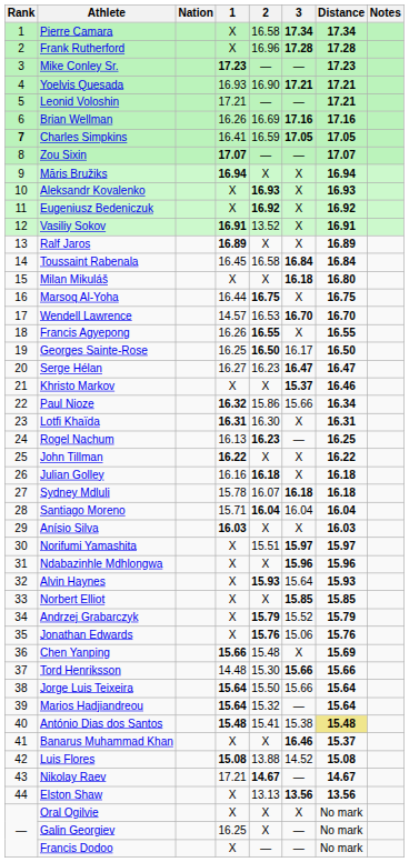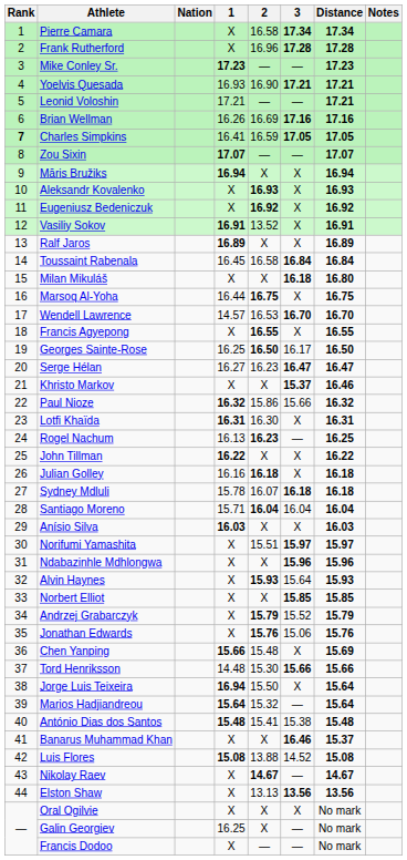 <table class="wikitable sortable" style="text-align:center;">
 <tr>
 <th>Rank</th>
 <th>Athlete</th>
 <th>Nation</th>
 <th>1</th>
 <th>2</th>
 <th>3</th>
 <th>Distance</th>
 <th>Notes</th>
 </tr>
 <tr bgcolor=#bbf3bb>
 <td>1</td>
 <td align=left><a href='#'>Pierre Camara</a></td>
 <td align=left></td>
 <td data-sort-value=1.00>X</td>
 <td>16.58</td>
 <td><strong>17.34</strong></td>
 <td><strong>17.34</strong></td>
 <td></td>
 </tr>
 <tr style="background:#bbf3bb;">
 <td>2</td>
 <td align=left><a href='#'>Frank Rutherford</a></td>
 <td align=left></td>
 <td data-sort-value=1.00>X</td>
 <td>16.96</td>
 <td><strong>17.28</strong></td>
 <td><strong>17.28</strong></td>
 <td></td>
 </tr>
 <tr style="background:#bbf3bb;">
 <td>3</td>
 <td align=left><a href='#'>Mike Conley Sr.</a></td>
 <td align=left></td>
 <td><strong>17.23</strong></td>
 <td data-sort-value=1.00>—</td>
 <td data-sort-value=1.00>—</td>
 <td><strong>17.23</strong></td>
 <td></td>
 </tr>
 <tr style="background:#bbf3bb;">
 <td>4</td>
 <td align=left><a href='#'>Yoelvis Quesada</a></td>
 <td align=left></td>
 <td>16.93</td>
 <td>16.90</td>
 <td><strong>17.21</strong></td>
 <td><strong>17.21</strong></td>
 <td></td>
 </tr>
 <tr style="background:#bbf3bb;">
 <td>5</td>
 <td align=left><a href='#'>Leonid Voloshin</a></td>
 <td align=left></td>
 <td>17.21</td>
 <td data-sort-value=1.00>—</td>
 <td data-sort-value=1.00>—</td>
 <td><strong>17.21</strong></td>
 <td></td>
 </tr>
 <tr bgcolor=#bbf3bb>
 <td>6</td>
 <td align=left><a href='#'>Brian Wellman</a></td>
 <td align=left></td>
 <td>16.26</td>
 <td>16.69</td>
 <td><strong>17.16</strong></td>
 <td><strong>17.16</strong></td>
 <td></td>
 </tr>
 <tr style="background:#bbf3bb;">
 <td><strong>7</strong></td>
 <td align=left><a href='#'>Charles Simpkins</a></td>
 <td align=left></td>
 <td>16.41</td>
 <td>16.59</td>
 <td><strong>17.05</strong></td>
 <td><strong>17.05</strong></td>
 <td></td>
 </tr>
 <tr bgcolor=#bbf3bb>
 <td>8</td>
 <td align=left><a href='#'>Zou Sixin</a></td>
 <td align=left></td>
 <td><strong>17.07</strong></td>
 <td data-sort-value=1.00>—</td>
 <td data-sort-value=1.00>—</td>
 <td><strong>17.07</strong></td>
 <td></td>
 </tr>
 <tr bgcolor=#ccf9cc>
 <td>9</td>
 <td align=left><a href='#'>Māris Bružiks</a></td>
 <td align=left></td>
 <td><strong>16.94</strong></td>
 <td data-sort-value=1.00>X</td>
 <td data-sort-value=1.00>X</td>
 <td><strong>16.94</strong></td>
 <td></td>
 </tr>
 <tr bgcolor=#ccf9cc>
 <td>10</td>
 <td align=left><a href='#'>Aleksandr Kovalenko</a></td>
 <td align=left></td>
 <td data-sort-value=1.00>X</td>
 <td><strong>16.93</strong></td>
 <td data-sort-value=1.00>X</td>
 <td><strong>16.93</strong></td>
 <td></td>
 </tr>
 <tr bgcolor=#ccf9cc>
 <td>11</td>
 <td align=left><a href='#'>Eugeniusz Bedeniczuk</a></td>
 <td align=left></td>
 <td data-sort-value=1.00>X</td>
 <td><strong>16.92</strong></td>
 <td data-sort-value=1.00>X</td>
 <td><strong>16.92</strong></td>
 <td></td>
 </tr>
 <tr bgcolor=#ccf9cc>
 <td>12</td>
 <td align=left><a href='#'>Vasiliy Sokov</a></td>
 <td align=left></td>
 <td><strong>16.91</strong></td>
 <td>13.52</td>
 <td data-sort-value=1.00>X</td>
 <td><strong>16.91</strong></td>
 <td></td>
 </tr>
 <tr>
 <td>13</td>
 <td align=left><a href='#'>Ralf Jaros</a></td>
 <td align=left></td>
 <td><strong>16.89</strong></td>
 <td data-sort-value=1.00>X</td>
 <td data-sort-value=1.00>X</td>
 <td><strong>16.89</strong></td>
 <td></td>
 </tr>
 <tr>
 <td>14</td>
 <td align=left><a href='#'>Toussaint Rabenala</a></td>
 <td align=left></td>
 <td>16.45</td>
 <td>16.58</td>
 <td><strong>16.84</strong></td>
 <td><strong>16.84</strong></td>
 <td></td>
 </tr>
 <tr>
 <td>15</td>
 <td align=left><a href='#'>Milan Mikuláš</a></td>
 <td align=left></td>
 <td data-sort-value=1.00>X</td>
 <td data-sort-value=1.00>X</td>
 <td><strong>16.18</strong></td>
 <td><strong>16.80</strong></td>
 <td></td>
 </tr>
 <tr>
 <td>16</td>
 <td align=left><a href='#'>Marsoq Al-Yoha</a></td>
 <td align=left></td>
 <td>16.44</td>
 <td><strong>16.75</strong></td>
 <td data-sort-value=1.00>X</td>
 <td><strong>16.75</strong></td>
 <td></td>
 </tr>
 <tr>
 <td>17</td>
 <td align=left><a href='#'>Wendell Lawrence</a></td>
 <td align=left></td>
 <td>14.57</td>
 <td>16.53</td>
 <td><strong>16.70</strong></td>
 <td><strong>16.70</strong></td>
 <td></td>
 </tr>
 <tr>
 <td>18</td>
 <td align=left><a href='#'>Francis Agyepong</a></td>
 <td align=left></td>
-<td>16.26</td>
+<td data-sort-value=1.00>X</td>
 <td><strong>16.55</strong></td>
 <td data-sort-value=1.00>X</td>
 <td><strong>16.55</strong></td>
 <td></td>
 </tr>
 <tr>
 <td>19</td>
 <td align=left><a href='#'>Georges Sainte-Rose</a></td>
 <td align=left></td>
 <td>16.25</td>
 <td><strong>16.50</strong></td>
 <td>16.17</td>
 <td><strong>16.50</strong></td>
 <td></td>
 </tr>
 <tr>
 <td>20</td>
 <td align=left><a href='#'>Serge Hélan</a></td>
 <td align=left></td>
 <td>16.27</td>
 <td>16.23</td>
 <td><strong>16.47</strong></td>
 <td><strong>16.47</strong></td>
 <td></td>
 </tr>
 <tr>
 <td>21</td>
 <td align=left><a href='#'>Khristo Markov</a></td>
 <td align=left></td>
 <td data-sort-value=1.00>X</td>
 <td data-sort-value=1.00>X</td>
 <td><strong>15.37</strong></td>
 <td><strong>16.46</strong></td>
 <td></td>
 </tr>
 <tr>
 <td>22</td>
 <td align=left><a href='#'>Paul Nioze</a></td>
 <td align=left></td>
 <td><strong>16.32</strong></td>
 <td>15.86</td>
 <td>15.66</td>
-<td><strong>16.34</strong></td>
+<td><strong>16.32</strong></td>
 <td></td>
 </tr>
 <tr>
 <td>23</td>
 <td align=left><a href='#'>Lotfi Khaïda</a></td>
 <td align=left></td>
 <td><strong>16.31</strong></td>
 <td>16.30</td>
 <td data-sort-value=1.00>X</td>
 <td><strong>16.31</strong></td>
 <td></td>
 </tr>
 <tr>
 <td>24</td>
 <td align=left><a href='#'>Rogel Nachum</a></td>
 <td align=left></td>
 <td>16.13</td>
 <td><strong>16.23</strong></td>
 <td data-sort-value=1.00>—</td>
 <td><strong>16.25</strong></td>
 <td></td>
 </tr>
 <tr>
 <td>25</td>
 <td align=left><a href='#'>John Tillman</a></td>
 <td align=left></td>
 <td><strong>16.22</strong></td>
 <td data-sort-value=1.00>X</td>
 <td data-sort-value=1.00>X</td>
 <td><strong>16.22</strong></td>
 <td></td>
 </tr>
 <tr>
 <td>26</td>
 <td align=left><a href='#'>Julian Golley</a></td>
 <td align=left></td>
 <td>16.16</td>
 <td><strong>16.18</strong></td>
 <td data-sort-value=1.00>X</td>
 <td><strong>16.18</strong></td>
 <td></td>
 </tr>
 <tr>
 <td>27</td>
 <td align=left><a href='#'>Sydney Mdluli</a></td>
 <td align=left></td>
 <td>15.78</td>
 <td>16.07</td>
 <td><strong>16.18</strong></td>
 <td><strong>16.18</strong></td>
 <td></td>
 </tr>
 <tr>
 <td>28</td>
 <td align=left><a href='#'>Santiago Moreno</a></td>
 <td align=left></td>
 <td>15.71</td>
 <td><strong>16.04</strong></td>
 <td>16.04</td>
 <td><strong>16.04</strong></td>
 <td></td>
 </tr>
 <tr>
 <td>29</td>
 <td align=left><a href='#'>Anísio Silva</a></td>
 <td align=left></td>
 <td><strong>16.03</strong></td>
 <td data-sort-value=1.00>X</td>
 <td data-sort-value=1.00>X</td>
 <td><strong>16.03</strong></td>
 <td></td>
 </tr>
 <tr>
 <td>30</td>
 <td align=left><a href='#'>Norifumi Yamashita</a></td>
 <td align=left></td>
 <td data-sort-value=1.00>X</td>
 <td>15.51</td>
 <td><strong>15.97</strong></td>
 <td><strong>15.97</strong></td>
 <td></td>
 </tr>
 <tr>
 <td>31</td>
 <td align=left><a href='#'>Ndabazinhle Mdhlongwa</a></td>
 <td align=left></td>
 <td data-sort-value=1.00>X</td>
 <td data-sort-value=1.00>X</td>
 <td><strong>15.96</strong></td>
 <td><strong>15.96</strong></td>
 <td></td>
 </tr>
 <tr>
 <td>32</td>
 <td align=left><a href='#'>Alvin Haynes</a></td>
 <td align=left></td>
 <td data-sort-value=1.00>X</td>
 <td><strong>15.93</strong></td>
 <td>15.64</td>
 <td><strong>15.93</strong></td>
 <td></td>
 </tr>
 <tr>
 <td>33</td>
 <td align=left><a href='#'>Norbert Elliot</a></td>
 <td align=left></td>
 <td data-sort-value=1.00>X</td>
 <td data-sort-value=1.00>X</td>
 <td><strong>15.85</strong></td>
 <td><strong>15.85</strong></td>
 <td></td>
 </tr>
 <tr>
 <td>34</td>
 <td align=left><a href='#'>Andrzej Grabarczyk</a></td>
 <td align=left></td>
 <td data-sort-value=1.00>X</td>
 <td><strong>15.79</strong></td>
 <td>15.52</td>
 <td><strong>15.79</strong></td>
 <td></td>
 </tr>
 <tr>
 <td>35</td>
 <td align=left><a href='#'>Jonathan Edwards</a></td>
 <td align=left></td>
 <td data-sort-value=1.00>X</td>
 <td><strong>15.76</strong></td>
 <td>15.06</td>
 <td><strong>15.76</strong></td>
 <td></td>
 </tr>
 <tr>
 <td>36</td>
 <td align=left><a href='#'>Chen Yanping</a></td>
 <td align=left></td>
 <td><strong>15.66</strong></td>
 <td>15.48</td>
 <td data-sort-value=1.00>X</td>
 <td><strong>15.69</strong></td>
 <td></td>
 </tr>
 <tr>
 <td>37</td>
 <td align=left><a href='#'>Tord Henriksson</a></td>
 <td align=left></td>
 <td>14.48</td>
 <td>15.30</td>
 <td><strong>15.66</strong></td>
 <td><strong>15.66</strong></td>
 <td></td>
 </tr>
 <tr>
 <td>38</td>
 <td align=left><a href='#'>Jorge Luis Teixeira</a></td>
 <td align=left></td>
-<td><strong>15.64</strong></td>
+<td><strong>16.94</strong></td>
 <td>15.50</td>
-<td>15.66</td>
+<td data-sort-value=1.00>X</td>
 <td><strong>15.64</strong></td>
 <td></td>
 </tr>
 <tr>
 <td>39</td>
 <td align=left><a href='#'>Marios Hadjiandreou</a></td>
 <td align=left></td>
 <td><strong>15.64</strong></td>
 <td>15.32</td>
 <td data-sort-value=1.00>—</td>
 <td><strong>15.64</strong></td>
 <td></td>
 </tr>
 <tr>
 <td>40</td>
 <td align=left><a href='#'>António Dias dos Santos</a></td>
 <td align=left></td>
 <td><strong>15.48</strong></td>
 <td>15.41</td>
 <td>15.38</td>
-<td style="background: khaki;"><strong>15.48</strong></td>
+<td><strong>15.48</strong></td>
 <td></td>
 </tr>
 <tr>
 <td>41</td>
 <td align=left><a href='#'>Banarus Muhammad Khan</a></td>
 <td align=left></td>
 <td data-sort-value=1.00>X</td>
 <td data-sort-value=1.00>X</td>
 <td><strong>16.46</strong></td>
 <td><strong>15.37</strong></td>
 <td></td>
 </tr>
 <tr>
 <td>42</td>
 <td align=left><a href='#'>Luis Flores</a></td>
 <td align=left></td>
 <td><strong>15.08</strong></td>
 <td>13.88</td>
 <td>14.52</td>
 <td><strong>15.08</strong></td>
 <td></td>
 </tr>
 <tr>
 <td>43</td>
 <td align=left><a href='#'>Nikolay Raev</a></td>
 <td align=left></td>
-<td>17.21</td>
+<td data-sort-value=1.00>X</td>
 <td><strong>14.67</strong></td>
 <td data-sort-value=1.00>—</td>
 <td><strong>14.67</strong></td>
 <td></td>
 </tr>
 <tr>
 <td>44</td>
 <td align=left><a href='#'>Elston Shaw</a></td>
 <td align=left></td>
 <td data-sort-value=1.00>X</td>
 <td>13.13</td>
 <td><strong>13.56</strong></td>
 <td><strong>13.56</strong></td>
 <td></td>
 </tr>
 <tr>
 <td rowspan=3 data-sort-value=45>—</td>
 <td align=left><a href='#'>Oral Ogilvie</a></td>
 <td align=left></td>
 <td data-sort-value=1.00>X</td>
 <td data-sort-value=1.00>X</td>
 <td data-sort-value=1.00>X</td>
 <td data-sort-value=1.00>No mark</td>
 <td></td>
 </tr>
 <tr>
 <td align=left><a href='#'>Galin Georgiev</a></td>
 <td align=left></td>
 <td>16.25</td>
 <td data-sort-value=1.00>X</td>
 <td data-sort-value=1.00>—</td>
 <td data-sort-value=1.00>No mark</td>
 <td></td>
 </tr>
 <tr>
 <td align=left><a href='#'>Francis Dodoo</a></td>
 <td align=left></td>
 <td data-sort-value=1.00>X</td>
 <td data-sort-value=1.00>—</td>
 <td data-sort-value=1.00>—</td>
 <td data-sort-value=1.00>No mark</td>
 <td></td>
 </tr>
 </table>
